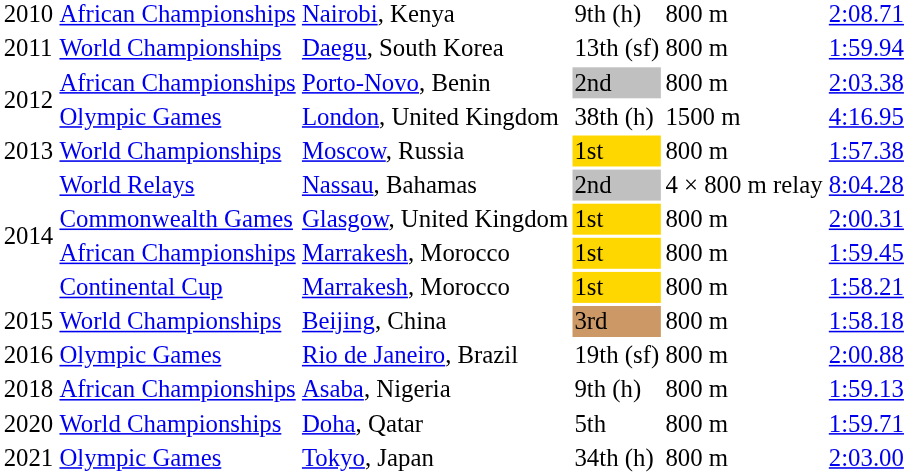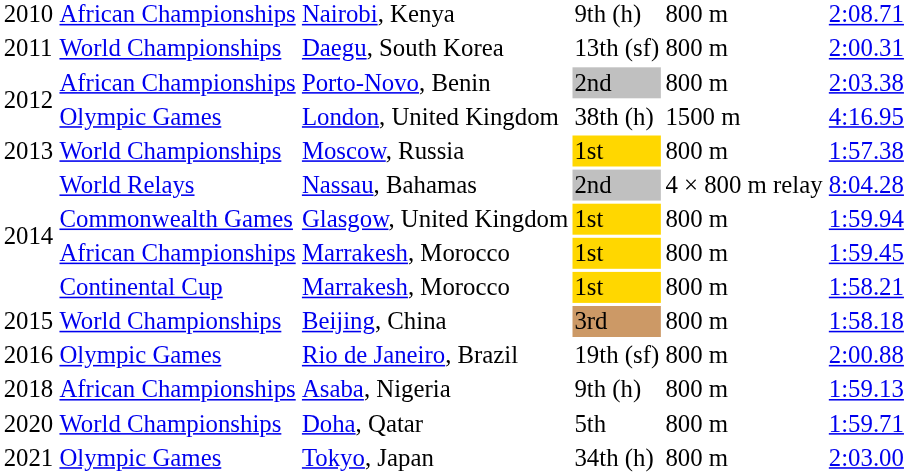 <table>
 <tr>
 <td>2010</td>
 <td><a href='#'>African Championships</a></td>
 <td><a href='#'>Nairobi</a>, Kenya</td>
 <td>9th (h)</td>
 <td>800 m</td>
 <td><a href='#'>2:08.71</a></td>
 </tr>
 <tr>
 <td>2011</td>
 <td><a href='#'>World Championships</a></td>
 <td><a href='#'>Daegu</a>, South Korea</td>
 <td>13th (sf)</td>
 <td>800 m</td>
-<td><a href='#'>1:59.94</a></td>
+<td><a href='#'>2:00.31</a></td>
 </tr>
 <tr>
 <td rowspan=2>2012</td>
 <td><a href='#'>African Championships</a></td>
 <td><a href='#'>Porto-Novo</a>, Benin</td>
 <td bgcolor=silver>2nd</td>
 <td>800 m</td>
 <td><a href='#'>2:03.38</a></td>
 </tr>
 <tr>
 <td><a href='#'>Olympic Games</a></td>
 <td><a href='#'>London</a>, United Kingdom</td>
 <td>38th (h)</td>
 <td>1500 m</td>
 <td><a href='#'>4:16.95</a></td>
 </tr>
 <tr>
 <td>2013</td>
 <td><a href='#'>World Championships</a></td>
 <td><a href='#'>Moscow</a>, Russia</td>
 <td bgcolor=gold>1st</td>
 <td>800 m</td>
 <td><a href='#'>1:57.38</a></td>
 </tr>
 <tr>
 <td rowspan=4>2014</td>
 <td><a href='#'>World Relays</a></td>
 <td><a href='#'>Nassau</a>, Bahamas</td>
 <td bgcolor=silver>2nd</td>
 <td>4 × 800 m relay</td>
 <td><a href='#'>8:04.28</a></td>
 </tr>
 <tr>
 <td><a href='#'>Commonwealth Games</a></td>
 <td><a href='#'>Glasgow</a>, United Kingdom</td>
 <td bgcolor=gold>1st</td>
 <td>800 m</td>
-<td><a href='#'>2:00.31</a></td>
+<td><a href='#'>1:59.94</a></td>
 </tr>
 <tr>
 <td><a href='#'>African Championships</a></td>
 <td><a href='#'>Marrakesh</a>, Morocco</td>
 <td bgcolor=gold>1st</td>
 <td>800 m</td>
 <td><a href='#'>1:59.45</a></td>
 </tr>
 <tr>
 <td><a href='#'>Continental Cup</a></td>
 <td><a href='#'>Marrakesh</a>, Morocco</td>
 <td bgcolor=gold>1st</td>
 <td>800 m</td>
 <td><a href='#'>1:58.21</a></td>
 </tr>
 <tr>
 <td>2015</td>
 <td><a href='#'>World Championships</a></td>
 <td><a href='#'>Beijing</a>, China</td>
 <td bgcolor=cc9966>3rd</td>
 <td>800 m</td>
 <td><a href='#'>1:58.18</a></td>
 </tr>
 <tr>
 <td>2016</td>
 <td><a href='#'>Olympic Games</a></td>
 <td><a href='#'>Rio de Janeiro</a>, Brazil</td>
 <td>19th (sf)</td>
 <td>800 m</td>
 <td><a href='#'>2:00.88</a></td>
 </tr>
 <tr>
 <td>2018</td>
 <td><a href='#'>African Championships</a></td>
 <td><a href='#'>Asaba</a>, Nigeria</td>
 <td>9th (h)</td>
 <td>800 m</td>
 <td><a href='#'>1:59.13</a></td>
 </tr>
 <tr>
 <td>2020</td>
 <td><a href='#'>World Championships</a></td>
 <td><a href='#'>Doha</a>, Qatar</td>
 <td>5th</td>
 <td>800 m</td>
 <td><a href='#'>1:59.71</a></td>
 </tr>
 <tr>
 <td>2021</td>
 <td><a href='#'>Olympic Games</a></td>
 <td><a href='#'>Tokyo</a>, Japan</td>
 <td>34th (h)</td>
 <td>800 m</td>
 <td><a href='#'>2:03.00</a></td>
 </tr>
 </table>
